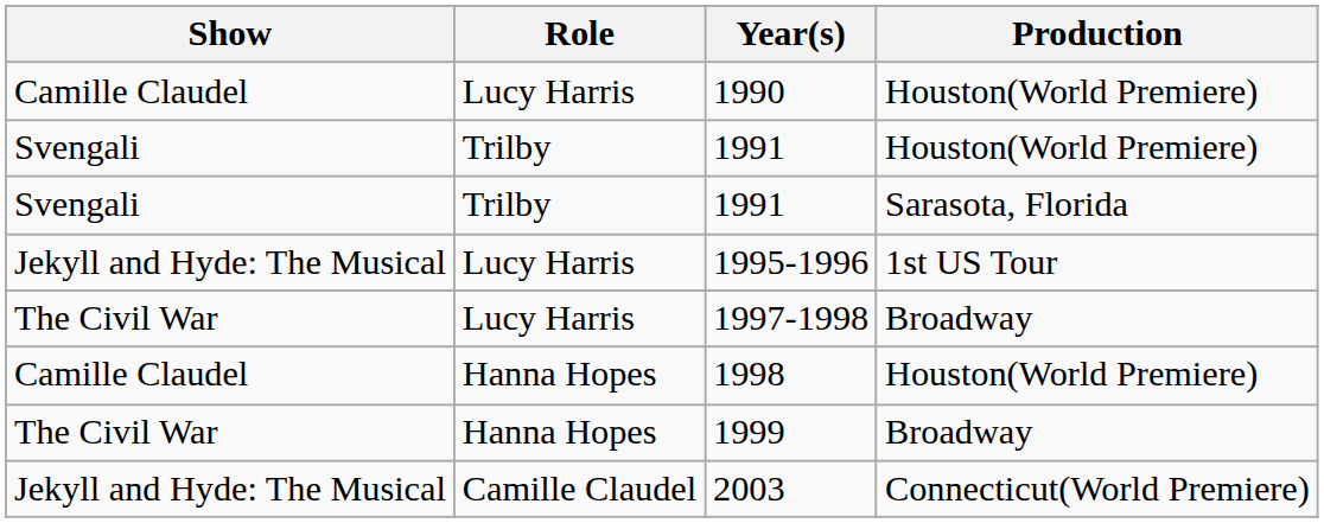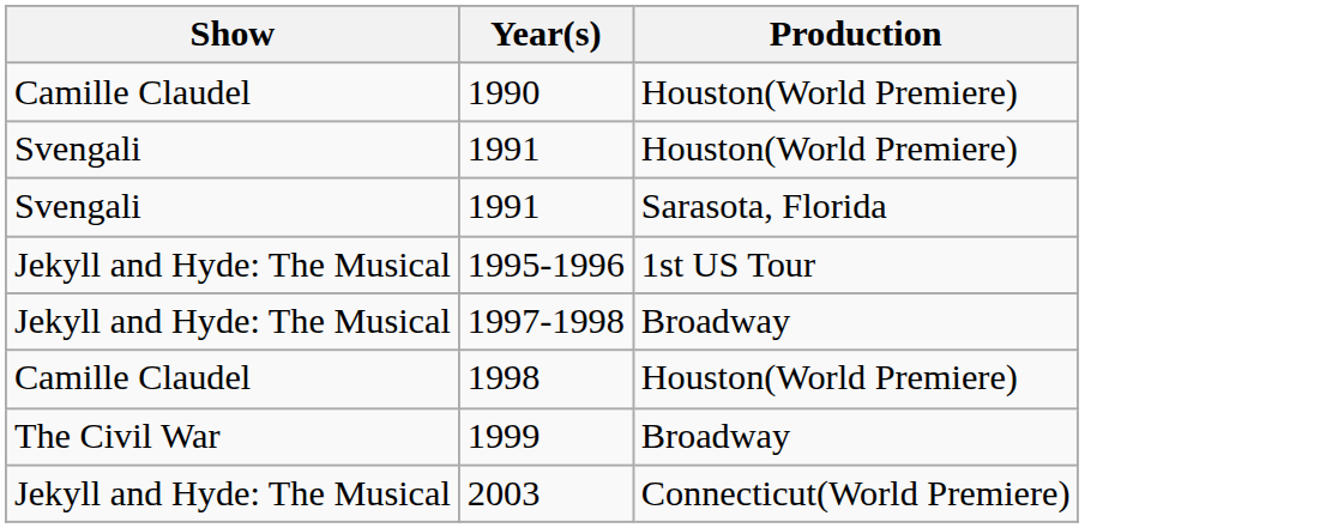 <table class="wikitable">
 <tr>
 <th>Show</th>
-<th>Role</th>
 <th>Year(s)</th>
 <th>Production</th>
 </tr>
 <tr>
 <td>Camille Claudel</td>
-<td>Lucy Harris</td>
 <td>1990</td>
 <td>Houston(World Premiere)</td>
 </tr>
 <tr>
 <td>Svengali</td>
-<td>Trilby</td>
 <td>1991</td>
 <td>Houston(World Premiere)</td>
 </tr>
 <tr>
 <td>Svengali</td>
-<td>Trilby</td>
 <td>1991</td>
 <td>Sarasota, Florida</td>
 </tr>
 <tr>
 <td>Jekyll and Hyde: The Musical</td>
-<td>Lucy Harris</td>
 <td>1995-1996</td>
 <td>1st US Tour</td>
 </tr>
 <tr>
-<td>The Civil War</td>
-<td>Lucy Harris</td>
+<td>Jekyll and Hyde: The Musical</td>
 <td>1997-1998</td>
 <td>Broadway</td>
 </tr>
 <tr>
 <td>Camille Claudel</td>
-<td>Hanna Hopes</td>
 <td>1998</td>
 <td>Houston(World Premiere)</td>
 </tr>
 <tr>
 <td>The Civil War</td>
-<td>Hanna Hopes</td>
 <td>1999</td>
 <td>Broadway</td>
 </tr>
 <tr>
 <td>Jekyll and Hyde: The Musical</td>
-<td>Camille Claudel</td>
 <td>2003</td>
 <td>Connecticut(World Premiere)</td>
 </tr>
 </table>
